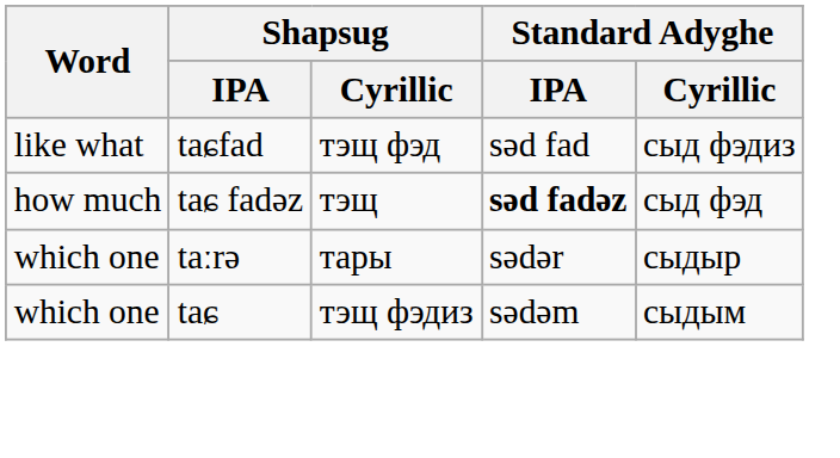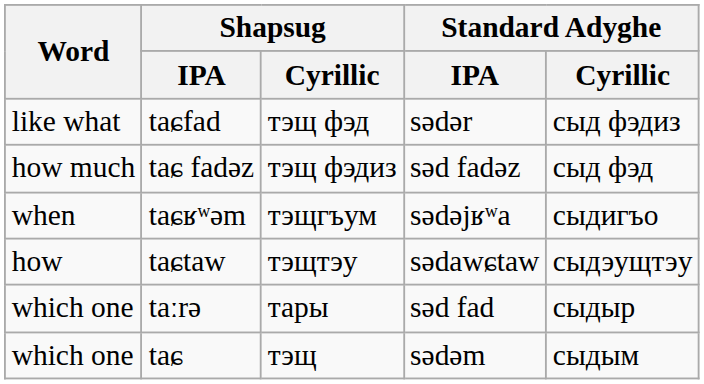 <table class="wikitable" border="1" text-align="right">
 <tr>
 <th rowspan="2">Word</th>
 <th colspan="2">Shapsug</th>
 <th colspan="2">Standard Adyghe</th>
 </tr>
 <tr>
 <th>IPA</th>
 <th>Cyrillic</th>
 <th>IPA</th>
 <th>Cyrillic</th>
 </tr>
 <tr>
 <td>like what</td>
 <td>taɕfad</td>
 <td>тэщ фэд</td>
-<td>səd fad</td>
+<td>sədər</td>
 <td>сыд фэдиз</td>
 </tr>
 <tr>
 <td>how much</td>
 <td>taɕ fadəz</td>
-<td>тэщ</td>
-<td><strong>səd fadəz</strong></td>
+<td>тэщ фэдиз</td>
+<td>səd fadəz</td>
 <td>сыд фэд</td>
+</tr>
+<tr>
+<td>when</td>
+<td>taɕʁʷəm</td>
+<td>тэщгъум</td>
+<td>sədəjʁʷa</td>
+<td>сыдигъо</td>
+</tr>
+<tr>
+<td>how</td>
+<td>taɕtaw</td>
+<td>тэщтэу</td>
+<td>sədawɕtaw</td>
+<td>сыдэущтэу</td>
 </tr>
 <tr>
 <td>which one</td>
 <td>taːrə</td>
 <td>тары</td>
-<td>sədər</td>
+<td>səd fad</td>
 <td>сыдыр</td>
 </tr>
 <tr>
 <td>which one</td>
 <td>taɕ</td>
-<td>тэщ фэдиз</td>
+<td>тэщ</td>
 <td>sədəm</td>
 <td>сыдым</td>
 </tr>
 </table>
